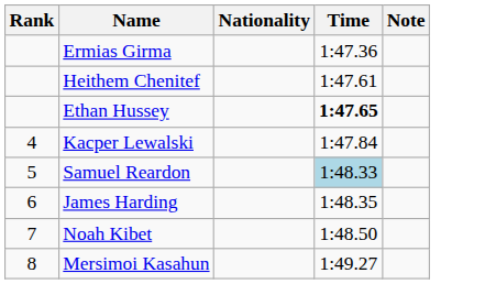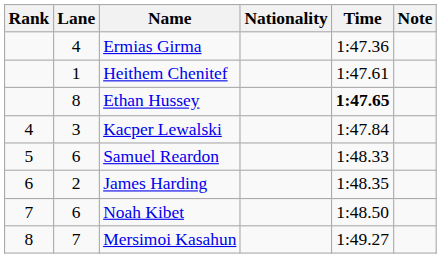 <table class="wikitable sortable" style="text-align:center">
 <tr>
 <th>Rank</th>
+<th>Lane</th>
 <th>Name</th>
 <th>Nationality</th>
 <th>Time</th>
 <th>Note</th>
 </tr>
 <tr>
 <td></td>
+<td>4</td>
 <td align=left><a href='#'>Ermias Girma</a></td>
 <td align=left></td>
 <td>1:47.36</td>
 <td></td>
 </tr>
 <tr>
 <td></td>
+<td>1</td>
 <td align=left><a href='#'>Heithem Chenitef</a></td>
 <td align=left></td>
 <td>1:47.61</td>
 <td></td>
 </tr>
 <tr>
 <td></td>
+<td>8</td>
 <td align=left><a href='#'>Ethan Hussey</a></td>
 <td align=left></td>
 <td><strong>1:47.65</strong></td>
 <td></td>
 </tr>
 <tr>
 <td>4</td>
+<td>3</td>
 <td align=left><a href='#'>Kacper Lewalski</a></td>
 <td align=left></td>
 <td>1:47.84</td>
 <td></td>
 </tr>
 <tr>
 <td>5</td>
+<td>6</td>
 <td align=left><a href='#'>Samuel Reardon</a></td>
 <td align=left></td>
-<td style="background: lightblue;">1:48.33</td>
+<td>1:48.33</td>
 <td></td>
 </tr>
 <tr>
 <td>6</td>
+<td>2</td>
 <td align=left><a href='#'>James Harding</a></td>
 <td align=left></td>
 <td>1:48.35</td>
 <td></td>
 </tr>
 <tr>
 <td>7</td>
+<td>6</td>
 <td align=left><a href='#'>Noah Kibet</a></td>
 <td align=left></td>
 <td>1:48.50</td>
 <td></td>
 </tr>
 <tr>
 <td>8</td>
+<td>7</td>
 <td align=left><a href='#'>Mersimoi Kasahun</a></td>
 <td align=left></td>
 <td>1:49.27</td>
 <td></td>
 </tr>
 </table>
